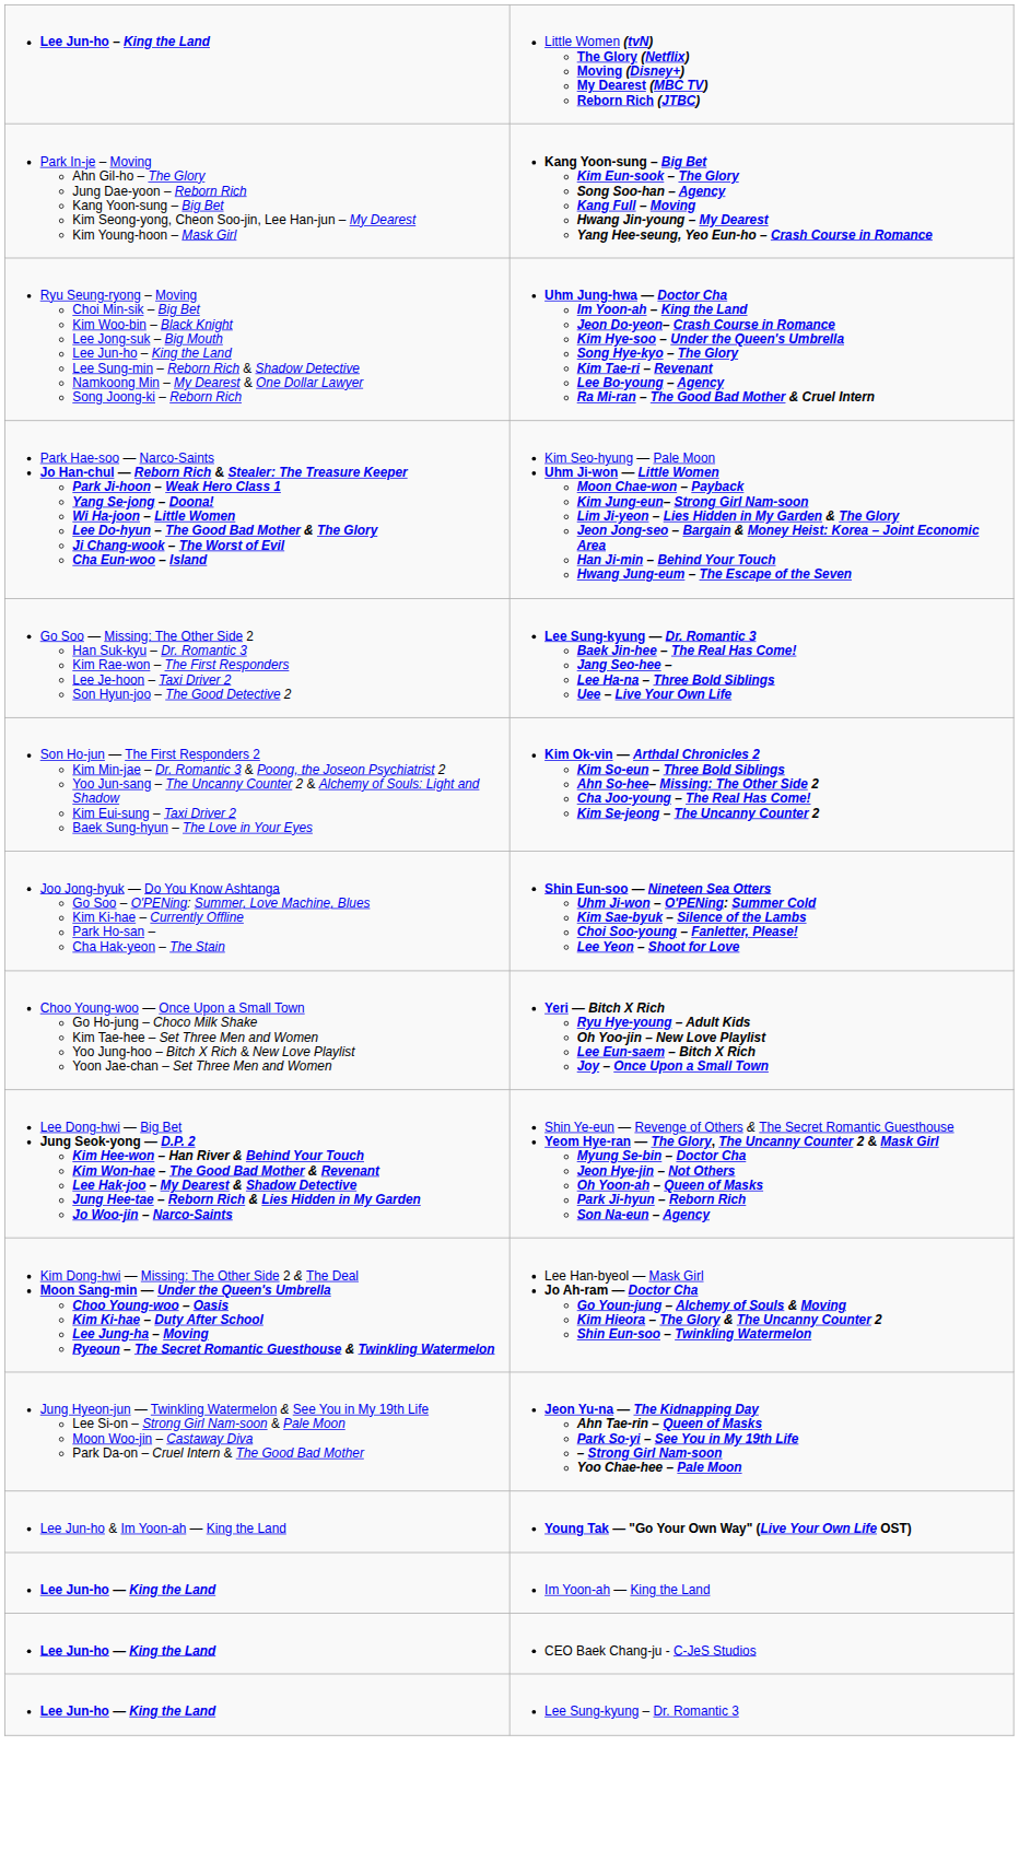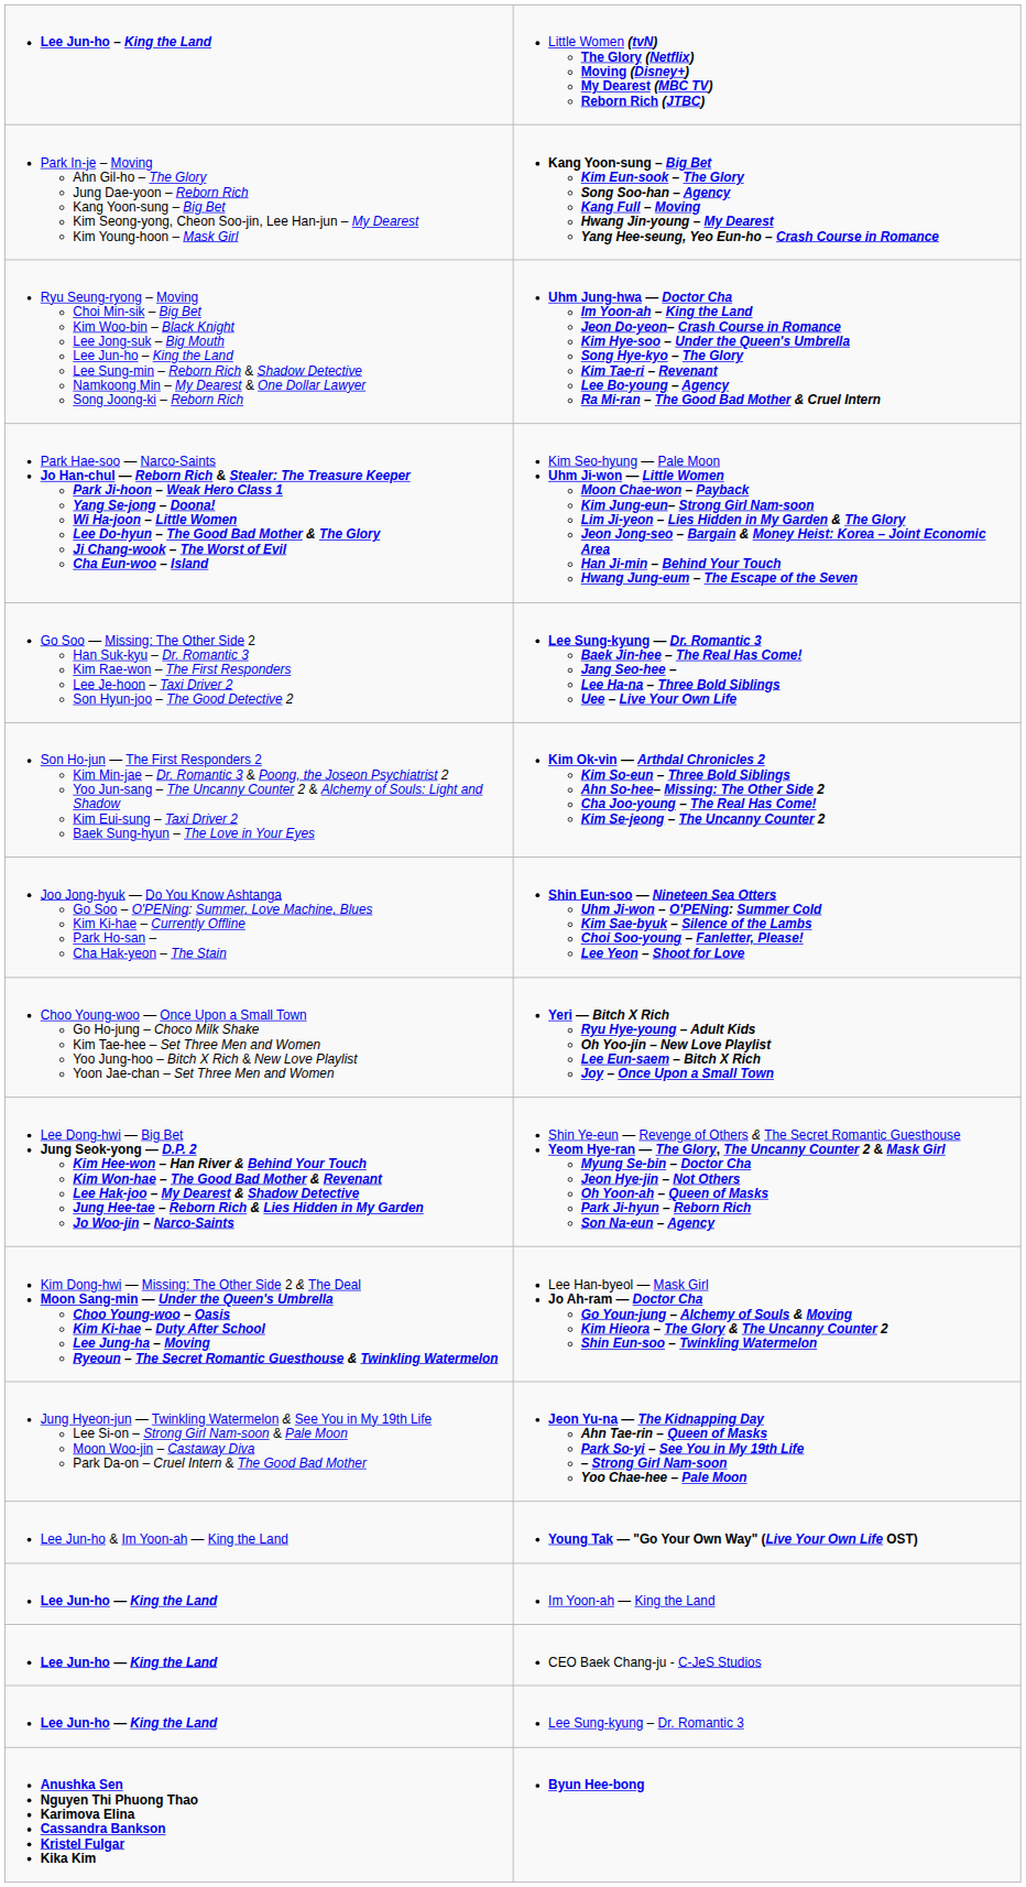 <table class="wikitable" align="center">
 <tr>
 <td style="vertical-align:top; width:50%;"><br><ul><li><strong><a href='#'>Lee Jun-ho</a> – <em><a href='#'>King the Land</a><strong><em></li></ul></td>
 <td style="vertical-align:top; width:50%;"><br><ul><li></em></strong><a href='#'>Little Women</a><strong><em> (<a href='#'>tvN</a>)<ul><li></em><a href='#'>The Glory</a><em> (<a href='#'>Netflix</a>)</li><li></em><a href='#'>Moving</a><em> (<a href='#'>Disney+</a>)</li><li></em><a href='#'>My Dearest</a><em> (<a href='#'>MBC TV</a>)</li><li></em><a href='#'>Reborn Rich</a><em> (<a href='#'>JTBC</a>)</li></ul></li></ul></td>
 </tr>
 <tr>
 <td style="vertical-align:top; width:50%;"><br><ul><li></strong><a href='#'>Park In-je</a> – </em><a href='#'>Moving</a></em></strong><ul><li>Ahn Gil-ho – <em><a href='#'>The Glory</a></em></li><li>Jung Dae-yoon – <em><a href='#'>Reborn Rich</a></em></li><li>Kang Yoon-sung – <em><a href='#'>Big Bet</a></em></li><li>Kim Seong-yong, Cheon Soo-jin, Lee Han-jun – <em><a href='#'>My Dearest</a></em></li><li>Kim Young-hoon  – <em><a href='#'>Mask Girl</a></em></li></ul></li></ul></td>
 <td style="vertical-align:top; width:50%;"><br><ul><li><strong>Kang Yoon-sung – <em><a href='#'>Big Bet</a><strong><em><ul><li><a href='#'>Kim Eun-sook</a> – </em><a href='#'>The Glory</a><em></li><li>Song Soo-han – </em><a href='#'>Agency</a><em></li><li><a href='#'>Kang Full</a> – </em><a href='#'>Moving</a><em></li><li>Hwang Jin-young – </em><a href='#'>My Dearest</a><em></li><li>Yang Hee-seung, Yeo Eun-ho  – </em><a href='#'>Crash Course in Romance</a><em></li></ul></li></ul></td>
 </tr>
 <tr>
 <td style="vertical-align:top; width:50%;"><br><ul><li></strong><a href='#'>Ryu Seung-ryong</a> – </em><a href='#'>Moving</a></em></strong><ul><li><a href='#'>Choi Min-sik</a> – <em><a href='#'>Big Bet</a></em></li><li><a href='#'>Kim Woo-bin</a> – <em><a href='#'>Black Knight</a></em></li><li><a href='#'>Lee Jong-suk</a> – <em><a href='#'>Big Mouth</a></em></li><li><a href='#'>Lee Jun-ho</a> – <em><a href='#'>King the Land</a></em></li><li><a href='#'>Lee Sung-min</a> – <em><a href='#'>Reborn Rich</a></em> & <em><a href='#'>Shadow Detective</a></em></li><li><a href='#'>Namkoong Min</a> – <em><a href='#'>My Dearest</a></em> & <em><a href='#'>One Dollar Lawyer</a></em></li><li><a href='#'>Song Joong-ki</a> – <em><a href='#'>Reborn Rich</a></em></li></ul></li></ul></td>
 <td style="vertical-align:top; width:50%;"><br><ul><li><strong><a href='#'>Uhm Jung-hwa</a> — <em><a href='#'>Doctor Cha</a><strong><em><ul><li><a href='#'>Im Yoon-ah</a> – </em><a href='#'>King the Land</a><em></li><li><a href='#'>Jeon Do-yeon</a>– </em><a href='#'>Crash Course in Romance</a><em></li><li><a href='#'>Kim Hye-soo</a> – </em><a href='#'>Under the Queen's Umbrella</a><em></li><li><a href='#'>Song Hye-kyo</a> – </em><a href='#'>The Glory</a><em></li><li><a href='#'>Kim Tae-ri</a> – </em><a href='#'>Revenant</a><em></li><li><a href='#'>Lee Bo-young</a> – </em><a href='#'>Agency</a><em></li><li><a href='#'>Ra Mi-ran</a> – </em><a href='#'>The Good Bad Mother</a><em> & </em>Cruel Intern<em></li></ul></li></ul></td>
 </tr>
 <tr>
 <td style="vertical-align:top; width:50%;"><br><ul><li></strong><a href='#'>Park Hae-soo</a> — </em><a href='#'>Narco-Saints</a></em></strong></li><li><strong><a href='#'>Jo Han-chul</a> — <em><a href='#'>Reborn Rich</a></em> & <em><a href='#'>Stealer: The Treasure Keeper</a><strong><em><ul><li><a href='#'>Park Ji-hoon</a> – </em><a href='#'>Weak Hero Class 1</a><em></li><li><a href='#'>Yang Se-jong</a> – </em><a href='#'>Doona!</a><em></li><li><a href='#'>Wi Ha-joon</a> – </em><a href='#'>Little Women</a><em></li><li><a href='#'>Lee Do-hyun</a> – </em><a href='#'>The Good Bad Mother</a><em> & </em><a href='#'>The Glory</a><em></li><li><a href='#'>Ji Chang-wook</a> – </em><a href='#'>The Worst of Evil</a><em></li><li><a href='#'>Cha Eun-woo</a> – </em><a href='#'>Island</a><em></li></ul></li></ul></td>
 <td style="vertical-align:top; width:50%;"><br><ul><li></strong><a href='#'>Kim Seo-hyung</a> — </em><a href='#'>Pale Moon</a></em></strong></li><li><strong><a href='#'>Uhm Ji-won</a> — <em><a href='#'>Little Women</a><strong><em><ul><li><a href='#'>Moon Chae-won</a> – </em><a href='#'>Payback</a><em></li><li><a href='#'>Kim Jung-eun</a>– </em><a href='#'>Strong Girl Nam-soon</a><em></li><li><a href='#'>Lim Ji-yeon</a> – </em><a href='#'>Lies Hidden in My Garden</a><em> & </em><a href='#'>The Glory</a><em></li><li><a href='#'>Jeon Jong-seo</a> – </em><a href='#'>Bargain</a><em>  & </em><a href='#'>Money Heist: Korea – Joint Economic Area</a><em></li><li><a href='#'>Han Ji-min</a> – </em><a href='#'>Behind Your Touch</a><em></li><li><a href='#'>Hwang Jung-eum</a> – </em><a href='#'>The Escape of the Seven</a><em></li></ul></li></ul></td>
 </tr>
 <tr>
 <td style="vertical-align:top; width:50%;"><br><ul><li></strong><a href='#'>Go Soo</a> — </em><a href='#'>Missing: The Other Side</a> 2</em></strong><ul><li><a href='#'>Han Suk-kyu</a> – <em><a href='#'>Dr. Romantic 3</a></em></li><li><a href='#'>Kim Rae-won</a> – <em><a href='#'>The First Responders</a></em></li><li><a href='#'>Lee Je-hoon</a> – <em><a href='#'>Taxi Driver 2</a></em></li><li><a href='#'>Son Hyun-joo</a> – <em><a href='#'>The Good Detective</a> 2</em></li></ul></li></ul></td>
 <td style="vertical-align:top; width:50%;"><br><ul><li><strong><a href='#'>Lee Sung-kyung</a> — <em><a href='#'>Dr. Romantic 3</a><strong><em><ul><li><a href='#'>Baek Jin-hee</a> – </em><a href='#'>The Real Has Come!</a><em></li><li><a href='#'>Jang Seo-hee</a> – </em><em></li><li><a href='#'>Lee Ha-na</a> – </em><a href='#'>Three Bold Siblings</a><em></li><li><a href='#'>Uee</a> – </em><a href='#'>Live Your Own Life</a><em></li></ul></li></ul></td>
 </tr>
 <tr>
 <td style="vertical-align:top; width:50%;"><br><ul><li></strong><a href='#'>Son Ho-jun</a> — </em><a href='#'>The First Responders 2</a></em></strong><ul><li><a href='#'>Kim Min-jae</a> – <em><a href='#'>Dr. Romantic 3</a></em> & <em><a href='#'>Poong, the Joseon Psychiatrist</a> 2</em></li><li><a href='#'>Yoo Jun-sang</a> – <em><a href='#'>The Uncanny Counter</a> 2</em> & <em><a href='#'>Alchemy of Souls: Light and Shadow</a></em></li><li><a href='#'>Kim Eui-sung</a> – <em><a href='#'>Taxi Driver 2</a></em></li><li><a href='#'>Baek Sung-hyun</a> – <em><a href='#'>The Love in Your Eyes</a></em></li></ul></li></ul></td>
 <td style="vertical-align:top; width:50%;"><br><ul><li><strong><a href='#'>Kim Ok-vin</a> — <em><a href='#'>Arthdal Chronicles 2</a><strong><em><ul><li><a href='#'>Kim So-eun</a> – </em><a href='#'>Three Bold Siblings</a><em></li><li><a href='#'>Ahn So-hee</a>– </em><a href='#'>Missing: The Other Side</a> 2<em></li><li><a href='#'>Cha Joo-young</a> – </em><a href='#'>The Real Has Come!</a><em></li><li><a href='#'>Kim Se-jeong</a> – </em><a href='#'>The Uncanny Counter</a> 2<em></li></ul></li></ul></td>
 </tr>
 <tr>
 <td style="vertical-align:top; width:50%;"><br><ul><li></strong><a href='#'>Joo Jong-hyuk</a> — </em><a href='#'>Do You Know Ashtanga</a></em></strong><ul><li><a href='#'>Go Soo</a> – <em><a href='#'>O'PENing</a>: <a href='#'>Summer, Love Machine, Blues</a></em></li><li><a href='#'>Kim Ki-hae</a> – <em><a href='#'>Currently Offline</a></em></li><li><a href='#'>Park Ho-san</a> – <em></em></li><li><a href='#'>Cha Hak-yeon</a> – <em><a href='#'>The Stain</a></em></li></ul></li></ul></td>
 <td style="vertical-align:top; width:50%;"><br><ul><li><strong><a href='#'>Shin Eun-soo</a> — <em><a href='#'>Nineteen Sea Otters</a><strong><em><ul><li><a href='#'>Uhm Ji-won</a> – </em><a href='#'>O'PENing</a>: <a href='#'>Summer Cold</a><em></li><li><a href='#'>Kim Sae-byuk</a> – </em><a href='#'>Silence of the Lambs</a><em></li><li><a href='#'>Choi Soo-young</a> – </em><a href='#'>Fanletter, Please!</a><em></li><li><a href='#'>Lee Yeon</a> – </em><a href='#'>Shoot for Love</a><em></li></ul></li></ul></td>
 </tr>
 <tr>
 <td style="vertical-align:top; width:50%;"><br><ul><li></strong><a href='#'>Choo Young-woo</a> — </em><a href='#'>Once Upon a Small Town</a></em></strong><ul><li>Go Ho-jung – <em>Choco Milk Shake</em></li><li>Kim Tae-hee – <em>Set Three Men and Women</em></li><li>Yoo Jung-hoo – <em>Bitch X Rich</em> & <em>New Love Playlist</em></li><li>Yoon Jae-chan – <em>Set Three Men and Women</em></li></ul></li></ul></td>
 <td style="vertical-align:top; width:50%;"><br><ul><li><strong><a href='#'>Yeri</a> — <em>Bitch X Rich<strong><em><ul><li><a href='#'>Ryu Hye-young</a> – </em>Adult Kids<em></li><li>Oh Yoo-jin – </em>New Love Playlist<em></li><li><a href='#'>Lee Eun-saem</a> – </em>Bitch X Rich<em></li><li><a href='#'>Joy</a> – </em><a href='#'>Once Upon a Small Town</a><em></li></ul></li></ul></td>
 </tr>
 <tr>
 <td style="vertical-align:top; width:50%;"><br><ul><li></strong><a href='#'>Lee Dong-hwi</a> — </em><a href='#'>Big Bet</a></em></strong></li><li><strong>Jung Seok-yong — <em><a href='#'>D.P. 2</a><strong><em><ul><li><a href='#'>Kim Hee-won</a> – </em>Han River<em> & </em><a href='#'>Behind Your Touch</a><em></li><li><a href='#'>Kim Won-hae</a> – </em><a href='#'>The Good Bad Mother</a><em> & </em><a href='#'>Revenant</a><em></li><li><a href='#'>Lee Hak-joo</a> – </em><a href='#'>My Dearest</a><em> & </em><a href='#'>Shadow Detective</a><em></li><li><a href='#'>Jung Hee-tae</a> – </em><a href='#'>Reborn Rich</a><em> & </em><a href='#'>Lies Hidden in My Garden</a><em></li><li><a href='#'>Jo Woo-jin</a> – </em><a href='#'>Narco-Saints</a><em></li></ul></li></ul></td>
 <td style="vertical-align:top; width:50%;"><br><ul><li></strong><a href='#'>Shin Ye-eun</a> — </em><a href='#'>Revenge of Others</a><em> & </em><a href='#'>The Secret Romantic Guesthouse</a></em></strong></li><li><strong><a href='#'>Yeom Hye-ran</a> — <em><a href='#'>The Glory</a></em>, <em><a href='#'>The Uncanny Counter</a> 2</em> & <em><a href='#'>Mask Girl</a><strong><em><ul><li><a href='#'>Myung Se-bin</a> – </em><a href='#'>Doctor Cha</a><em></li><li><a href='#'>Jeon Hye-jin</a> – </em><a href='#'>Not Others</a><em></li><li><a href='#'>Oh Yoon-ah</a> – </em><a href='#'>Queen of Masks</a><em></li><li><a href='#'>Park Ji-hyun</a> – </em><a href='#'>Reborn Rich</a><em></li><li><a href='#'>Son Na-eun</a> – </em><a href='#'>Agency</a><em></li></ul></li></ul></td>
 </tr>
 <tr>
 <td style="vertical-align:top; width:50%;"><br><ul><li></strong><a href='#'>Kim Dong-hwi</a> — </em><a href='#'>Missing: The Other Side</a> 2<em> & </em><a href='#'>The Deal</a></em></strong></li><li><strong><a href='#'>Moon Sang-min</a> — <em><a href='#'>Under the Queen's Umbrella</a><strong><em><ul><li><a href='#'>Choo Young-woo</a> – </em><a href='#'>Oasis</a><em></li><li><a href='#'>Kim Ki-hae</a> – </em><a href='#'>Duty After School</a><em></li><li><a href='#'>Lee Jung-ha</a> – </em><a href='#'>Moving</a><em></li><li><a href='#'>Ryeoun</a> – </em><a href='#'>The Secret Romantic Guesthouse</a><em> & </em><a href='#'>Twinkling Watermelon</a><em></li></ul></li></ul></td>
 <td style="vertical-align:top; width:50%;"><br><ul><li></strong>Lee Han-byeol — </em><a href='#'>Mask Girl</a></em></strong></li><li><strong>Jo Ah-ram — <em><a href='#'>Doctor Cha</a><strong><em><ul><li><a href='#'>Go Youn-jung</a> – </em><a href='#'>Alchemy of Souls</a><em> & </em><a href='#'>Moving</a><em></li><li><a href='#'>Kim Hieora</a> – </em><a href='#'>The Glory</a><em> & </em><a href='#'>The Uncanny Counter</a> 2<em></li><li><a href='#'>Shin Eun-soo</a> – </em><a href='#'>Twinkling Watermelon</a><em></li></ul></li></ul></td>
 </tr>
 <tr>
 <td style="vertical-align:top; width:50%;"><br><ul><li></strong><a href='#'>Jung Hyeon-jun</a> — </em><a href='#'>Twinkling Watermelon</a><em> & </em><a href='#'>See You in My 19th Life</a></em></strong><ul><li>Lee Si-on – <em><a href='#'>Strong Girl Nam-soon</a></em> & <em><a href='#'>Pale Moon</a></em></li><li><a href='#'>Moon Woo-jin</a> – <em><a href='#'>Castaway Diva</a></em></li><li>Park Da-on – <em>Cruel Intern</em> & <em><a href='#'>The Good Bad Mother</a></em></li></ul></li></ul></td>
 <td style="vertical-align:top; width:50%;"><br><ul><li><strong><a href='#'>Jeon Yu-na</a> — <em><a href='#'>The Kidnapping Day</a><strong><em><ul><li>Ahn Tae-rin – </em><a href='#'>Queen of Masks</a><em></li><li><a href='#'>Park So-yi</a> – </em><a href='#'>See You in My 19th Life</a><em></li><li> – </em><a href='#'>Strong Girl Nam-soon</a><em></li><li>Yoo Chae-hee – </em><a href='#'>Pale Moon</a><em></li></ul></li></ul></td>
 </tr>
 <tr>
 <td style="vertical-align:top; width:50%;"><br><ul><li></strong><a href='#'>Lee Jun-ho</a> & <a href='#'>Im Yoon-ah</a> — </em><a href='#'>King the Land</a></em></strong></li></ul></td>
 <td style="vertical-align:top; width:50%;"><br><ul><li><strong><a href='#'>Young Tak</a> — "Go Your Own Way" (<em><a href='#'>Live Your Own Life</a></em> OST)</strong></li></ul></td>
 </tr>
 <tr>
 <td style="vertical-align:top; width:50%;"><br><ul><li><strong><a href='#'>Lee Jun-ho</a> — <em><a href='#'>King the Land</a><strong><em></li></ul></td>
 <td style="vertical-align:top; width:50%;"><br><ul><li></strong><a href='#'>Im Yoon-ah</a>  — </em><a href='#'>King the Land</a></em></strong></li></ul></td>
 </tr>
 <tr>
 <td style="vertical-align:top; width:50%;"><br><ul><li><strong><a href='#'>Lee Jun-ho</a> — <em><a href='#'>King the Land</a><strong><em></li></ul></td>
 <td style="vertical-align:top; width:50%;"><br><ul><li></strong>CEO Baek Chang-ju - </em><a href='#'>C-JeS Studios</a></em></strong></li></ul></td>
 </tr>
 <tr>
 <td style="vertical-align:top; width:50%;"><br><ul><li><strong><a href='#'>Lee Jun-ho</a> — <em><a href='#'>King the Land</a><strong><em></li></ul></td>
 <td style="vertical-align:top; width:50%;"><br><ul><li></strong><a href='#'>Lee Sung-kyung</a> – </em><a href='#'>Dr. Romantic 3</a></em></strong></li></ul></td>
 </tr>
+<tr>
+<td style="vertical-align:top; width:50%;"><br><ul><li><strong><a href='#'>Anushka Sen</a></strong></li><li><strong>Nguyen Thi Phuong Thao</strong></li><li><strong>Karimova Elina</strong></li><li><strong><a href='#'>Cassandra Bankson</a></strong></li><li><strong><a href='#'>Kristel Fulgar</a></strong></li><li><strong>Kika Kim</strong></li></ul></td>
+<td style="vertical-align:top; width:50%;"><br><ul><li><strong><a href='#'>Byun Hee-bong</a></strong></li></ul></td>
+</tr>
 </table>
